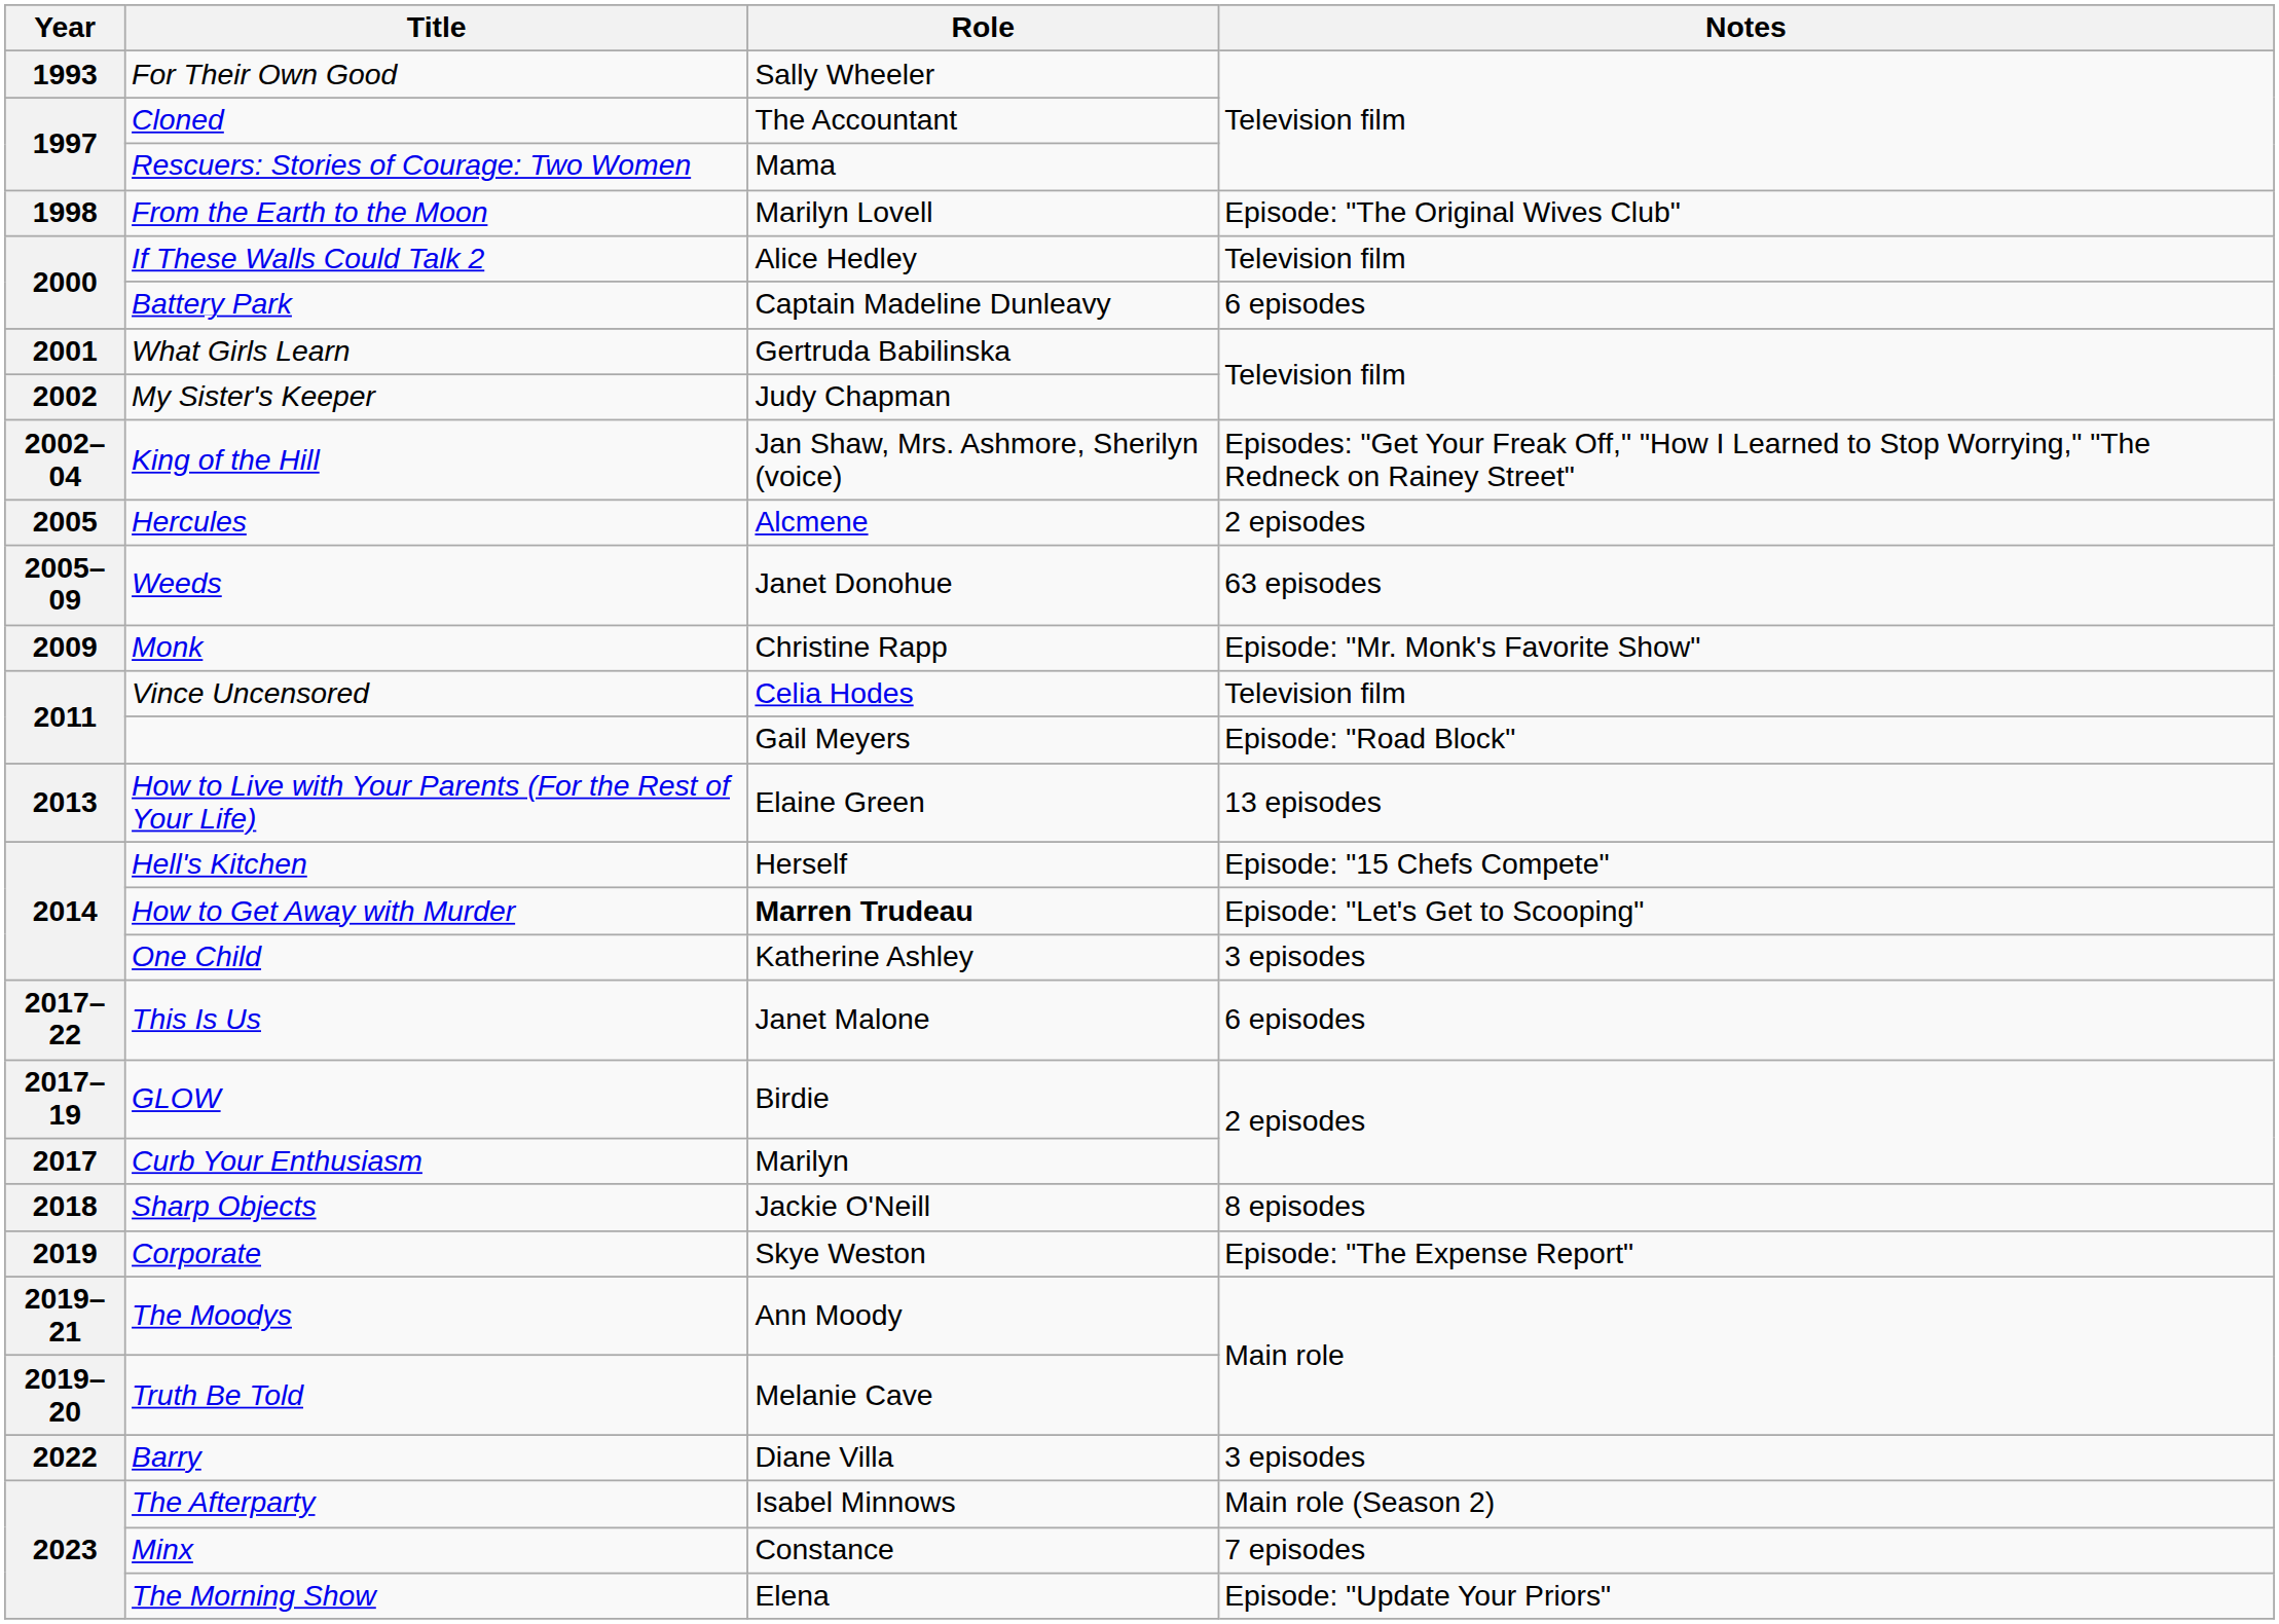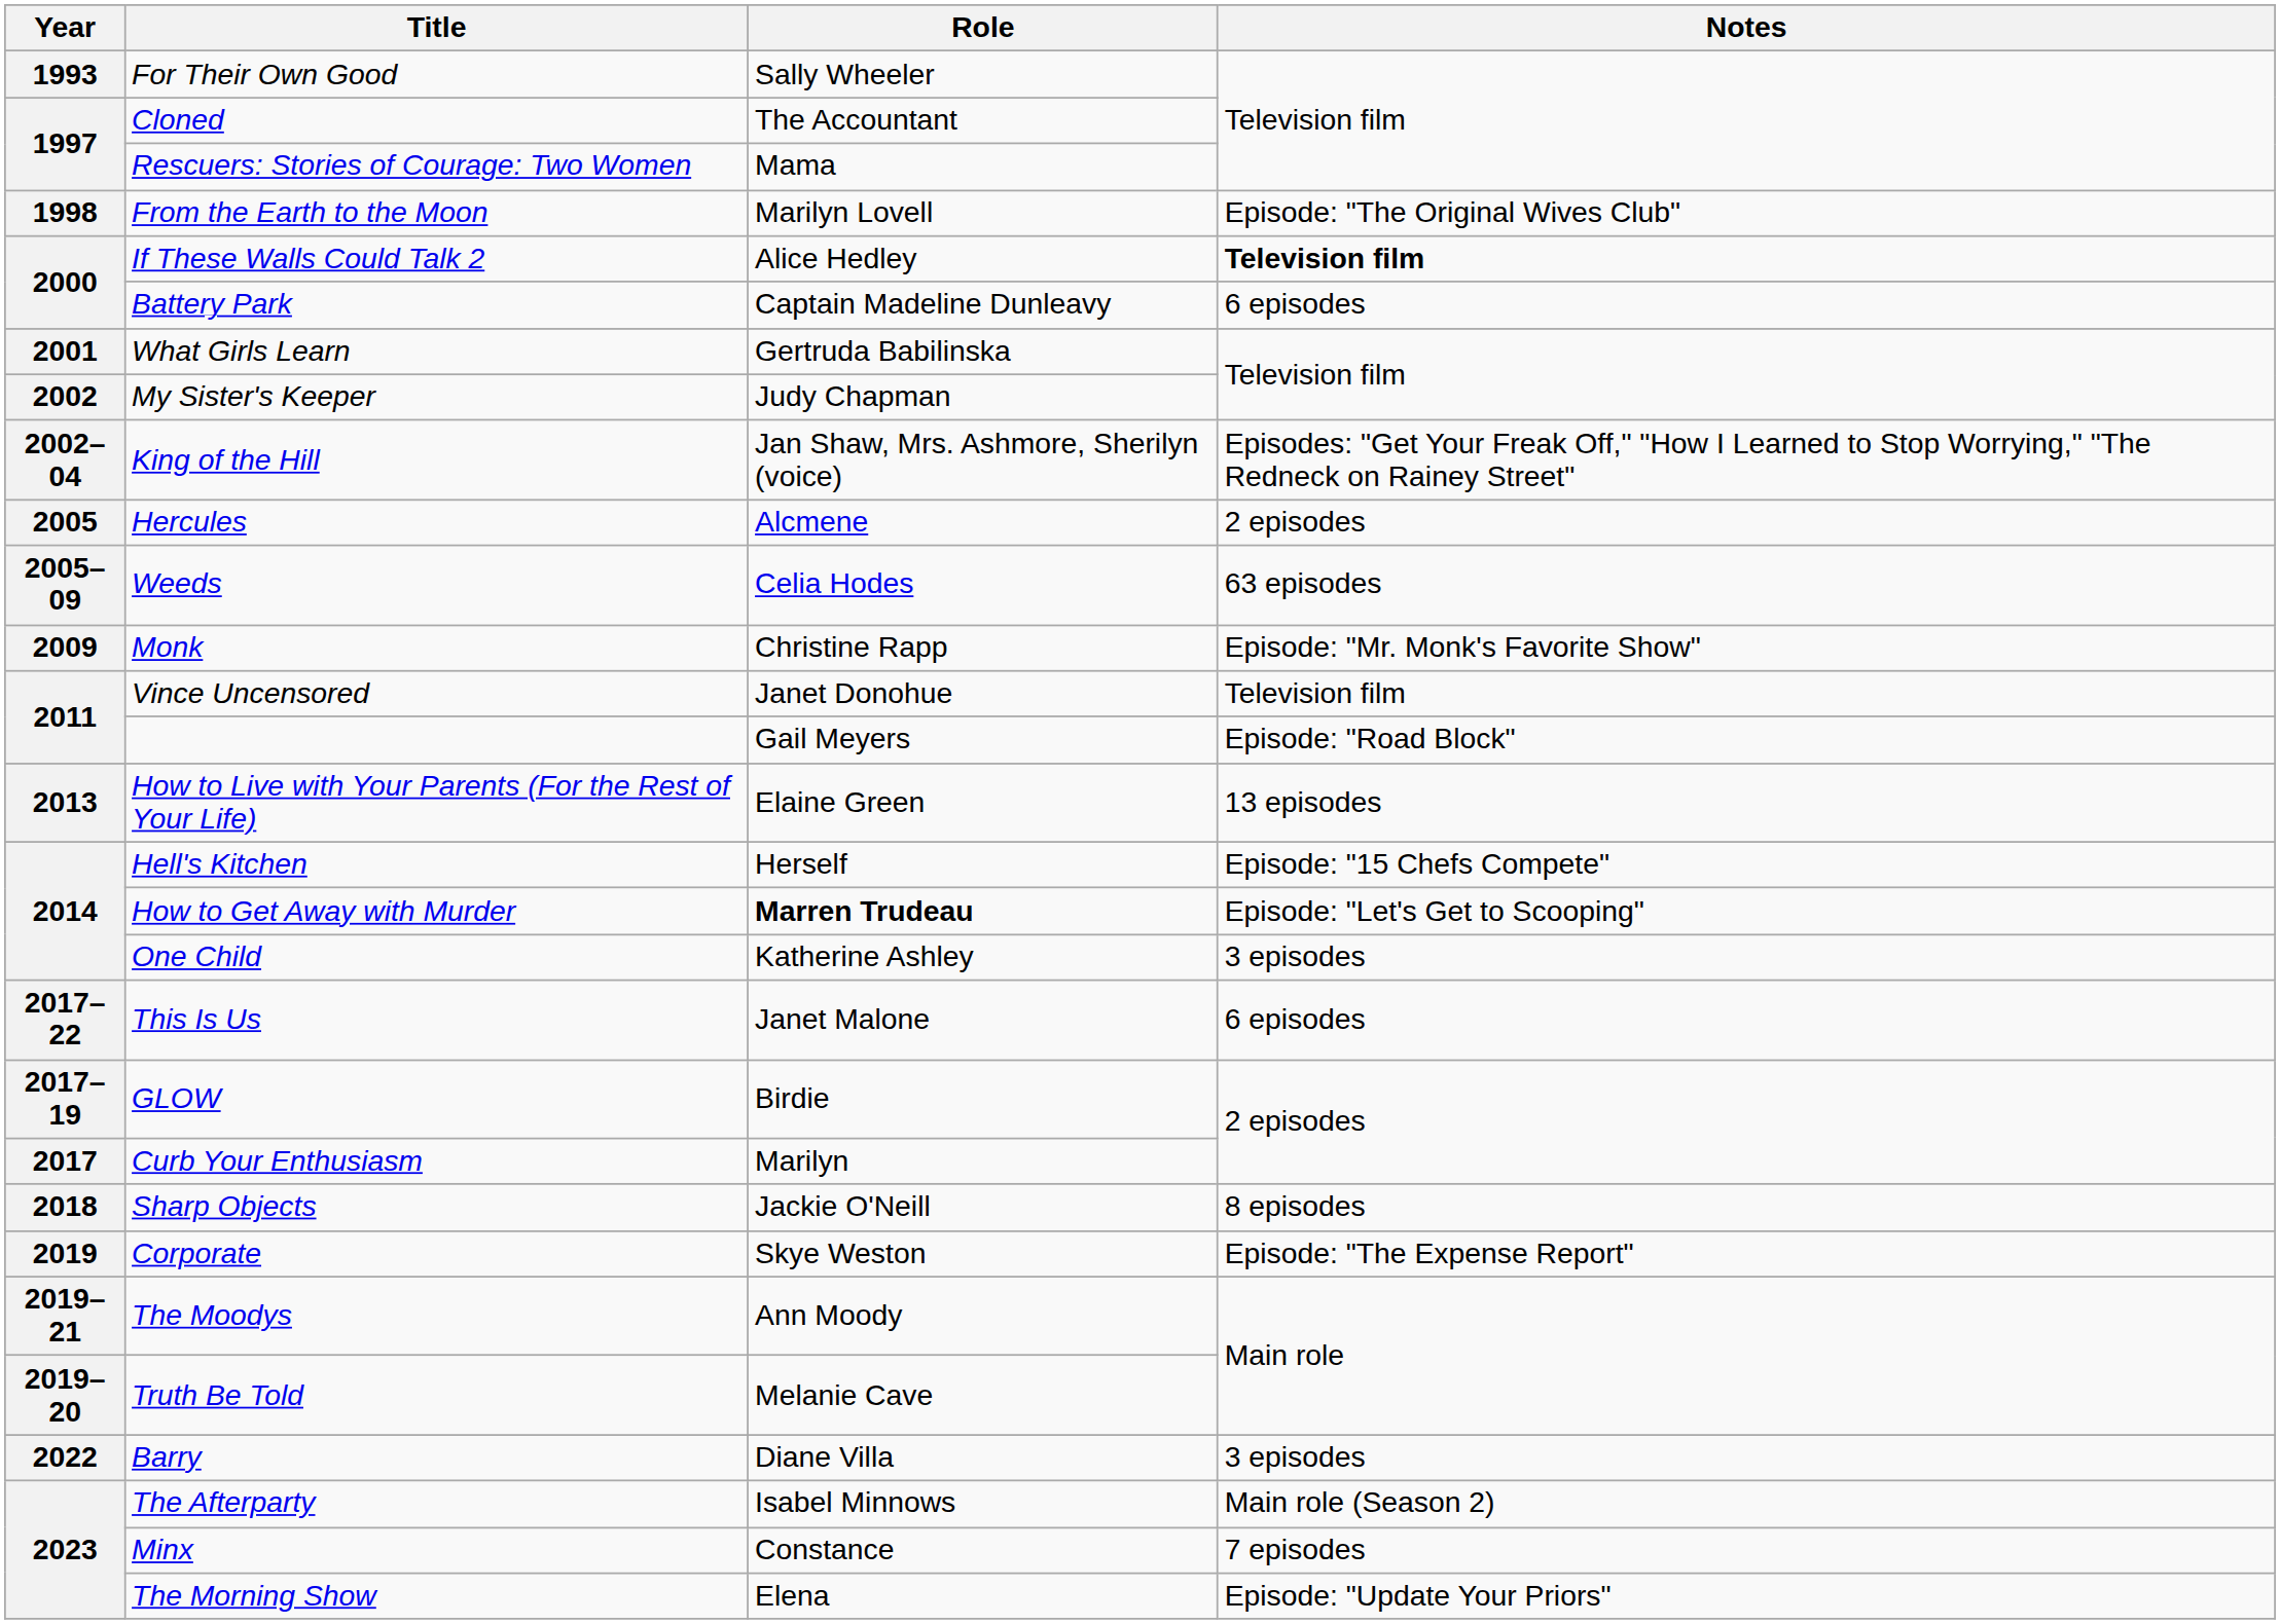 <table class="wikitable sortable">
 <tr>
 <th>Year</th>
 <th>Title</th>
 <th>Role</th>
 <th class="unsortable">Notes</th>
 </tr>
 <tr>
 <th>1993</th>
 <td><em>For Their Own Good</em></td>
 <td>Sally Wheeler</td>
 <td rowspan="3">Television film</td>
 </tr>
 <tr>
 <th rowspan="2">1997</th>
 <td><em><a href='#'>Cloned</a></em></td>
 <td>The Accountant</td>
 </tr>
 <tr>
 <td><em><a href='#'>Rescuers: Stories of Courage: Two Women</a></em></td>
 <td>Mama</td>
 </tr>
 <tr>
 <th>1998</th>
 <td><em><a href='#'>From the Earth to the Moon</a></em></td>
 <td>Marilyn Lovell</td>
 <td>Episode: "The Original Wives Club"</td>
 </tr>
 <tr>
 <th rowspan="2">2000</th>
 <td><em><a href='#'>If These Walls Could Talk 2</a></em></td>
 <td>Alice Hedley</td>
-<td>Television film</td>
+<td><strong>Television film</strong></td>
 </tr>
 <tr>
 <td><em><a href='#'>Battery Park</a></em></td>
 <td>Captain Madeline Dunleavy</td>
 <td>6 episodes</td>
 </tr>
 <tr>
 <th>2001</th>
 <td><em>What Girls Learn</em></td>
 <td>Gertruda Babilinska</td>
 <td rowspan="2">Television film</td>
 </tr>
 <tr>
 <th>2002</th>
 <td><em>My Sister's Keeper</em></td>
 <td>Judy Chapman</td>
 </tr>
 <tr>
 <th>2002–04</th>
 <td><em><a href='#'>King of the Hill</a></em></td>
 <td>Jan Shaw, Mrs. Ashmore, Sherilyn (voice)</td>
 <td>Episodes: "Get Your Freak Off," "How I Learned to Stop Worrying," "The Redneck on Rainey Street"</td>
 </tr>
 <tr>
 <th>2005</th>
 <td><em><a href='#'>Hercules</a></em></td>
 <td><a href='#'>Alcmene</a></td>
 <td>2 episodes</td>
 </tr>
 <tr>
 <th>2005–09</th>
 <td><em><a href='#'>Weeds</a></em></td>
-<td>Janet Donohue</td>
+<td><a href='#'>Celia Hodes</a></td>
 <td>63 episodes</td>
 </tr>
 <tr>
 <th>2009</th>
 <td><em><a href='#'>Monk</a></em></td>
 <td>Christine Rapp</td>
 <td>Episode: "Mr. Monk's Favorite Show"</td>
 </tr>
 <tr>
 <th rowspan="2">2011</th>
 <td><em>Vince Uncensored</em></td>
-<td><a href='#'>Celia Hodes</a></td>
+<td>Janet Donohue</td>
 <td>Television film</td>
 </tr>
 <tr>
 <td><em></em></td>
 <td>Gail Meyers</td>
 <td>Episode: "Road Block"</td>
 </tr>
 <tr>
 <th>2013</th>
 <td><em><a href='#'>How to Live with Your Parents (For the Rest of Your Life)</a></em></td>
 <td>Elaine Green</td>
 <td>13 episodes</td>
 </tr>
 <tr>
 <th rowspan="3">2014</th>
 <td><em><a href='#'>Hell's Kitchen</a></em></td>
 <td>Herself</td>
 <td>Episode: "15 Chefs Compete"</td>
 </tr>
 <tr>
 <td><em><a href='#'>How to Get Away with Murder</a></em></td>
 <td><strong>Marren Trudeau</strong></td>
 <td>Episode: "Let's Get to Scooping"</td>
 </tr>
 <tr>
 <td><em><a href='#'>One Child</a></em></td>
 <td>Katherine Ashley</td>
 <td>3 episodes</td>
 </tr>
 <tr>
 <th>2017–22</th>
 <td><em><a href='#'>This Is Us</a></em></td>
 <td>Janet Malone</td>
 <td>6 episodes</td>
 </tr>
 <tr>
 <th>2017–19</th>
 <td><em><a href='#'>GLOW</a></em></td>
 <td>Birdie</td>
 <td rowspan="2">2 episodes</td>
 </tr>
 <tr>
 <th>2017</th>
 <td><em><a href='#'>Curb Your Enthusiasm</a></em></td>
 <td>Marilyn</td>
 </tr>
 <tr>
 <th>2018</th>
 <td><em><a href='#'>Sharp Objects</a></em></td>
 <td>Jackie O'Neill</td>
 <td>8 episodes</td>
 </tr>
 <tr>
 <th>2019</th>
 <td><em><a href='#'>Corporate</a></em></td>
 <td>Skye Weston</td>
 <td>Episode: "The Expense Report"</td>
 </tr>
 <tr>
 <th>2019–21</th>
 <td><em><a href='#'>The Moodys</a></em></td>
 <td>Ann Moody</td>
 <td rowspan=2>Main role</td>
 </tr>
 <tr>
 <th>2019–20</th>
 <td><em><a href='#'>Truth Be Told</a></em></td>
 <td>Melanie Cave</td>
 </tr>
 <tr>
 <th>2022</th>
 <td><em><a href='#'>Barry</a></em></td>
 <td>Diane Villa</td>
 <td>3 episodes</td>
 </tr>
 <tr>
 <th rowspan="3">2023</th>
 <td><em><a href='#'>The Afterparty</a></em></td>
 <td>Isabel Minnows</td>
 <td>Main role (Season 2)</td>
 </tr>
 <tr>
 <td><em><a href='#'>Minx</a></em></td>
 <td>Constance</td>
 <td>7 episodes</td>
 </tr>
 <tr>
 <td><em><a href='#'>The Morning Show</a></em></td>
 <td>Elena</td>
 <td>Episode: "Update Your Priors"</td>
 </tr>
 </table>
